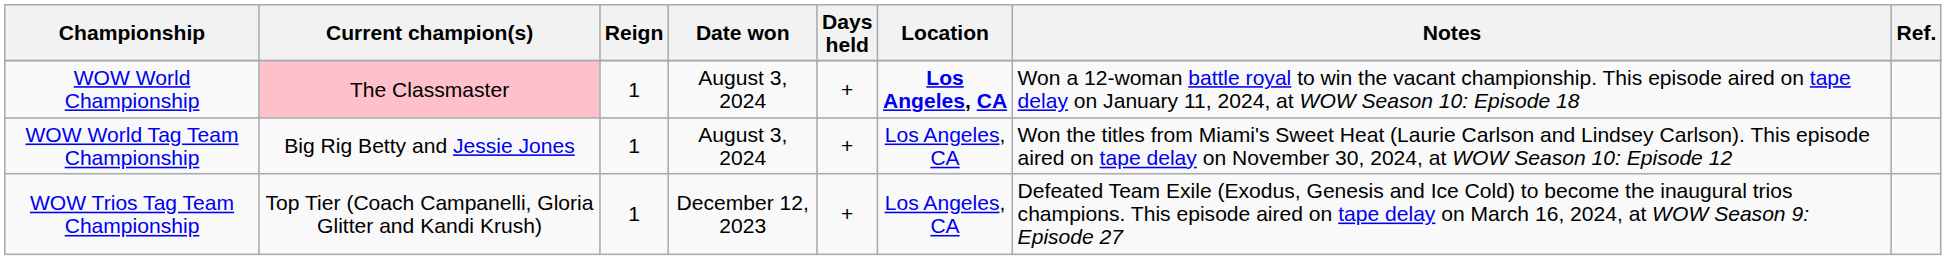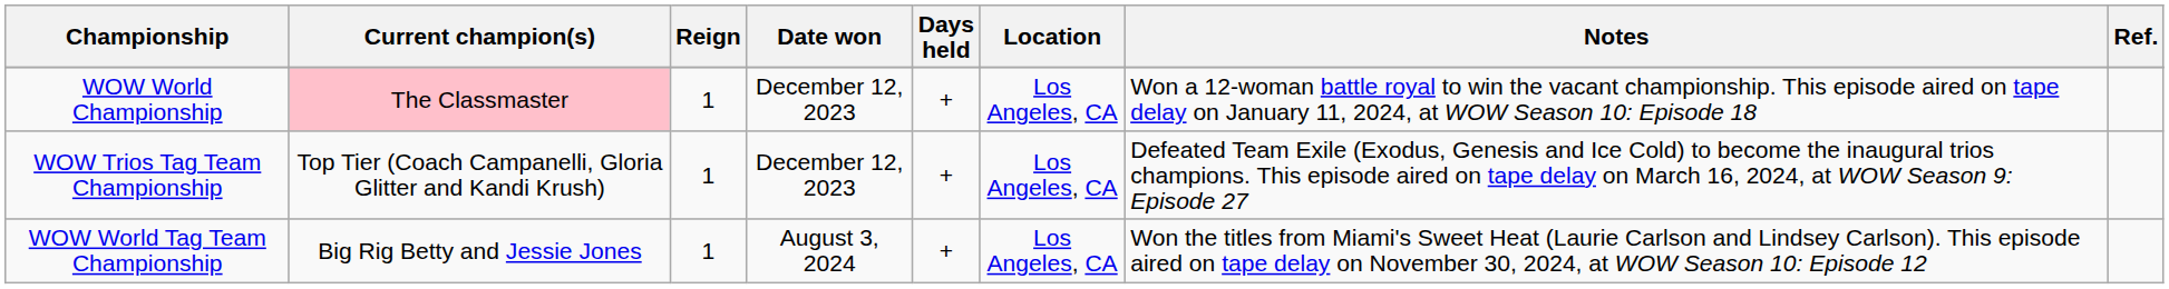 <table class="wikitable sortable" style="text-align: center; font-size:85%;">
 <tr>
 <th>Championship</th>
 <th>Current champion(s)</th>
 <th>Reign</th>
 <th>Date won</th>
 <th>Days<br>held</th>
 <th>Location</th>
 <th>Notes</th>
 <th>Ref.</th>
 </tr>
 <tr>
 </tr>
 <tr>
 <td align="center"><a href='#'>WOW World Championship</a></td>
 <td align="center" style="background: pink;">The Classmaster</td>
 <td align="center">1</td>
-<td align="center">August 3, 2024</td>
+<td align="center">December 12, 2023</td>
 <td align="center">+</td>
-<td align="center"><strong><a href='#'>Los Angeles</a>, <a href='#'>CA</a></strong></td>
+<td align="center"><a href='#'>Los Angeles</a>, <a href='#'>CA</a></td>
 <td align="left">Won a 12-woman <a href='#'>battle royal</a> to win the vacant championship. This episode aired on <a href='#'>tape delay</a> on January 11, 2024, at <em>WOW Season 10: Episode 18</em></td>
+<td align="center"></td>
+</tr>
+<tr>
+<td align="center"><a href='#'>WOW Trios Tag Team Championship</a></td>
+<td align="center">Top Tier (Coach Campanelli, Gloria Glitter and Kandi Krush)</td>
+<td align="center">1</td>
+<td align="center">December 12, 2023</td>
+<td align="center">+</td>
+<td align="center"><a href='#'>Los Angeles</a>, <a href='#'>CA</a></td>
+<td align="left">Defeated Team Exile (Exodus, Genesis and Ice Cold) to become the inaugural trios champions. This episode aired on <a href='#'>tape delay</a> on March 16, 2024, at <em>WOW Season 9: Episode 27</em></td>
 <td align="center"></td>
 </tr>
 <tr>
 <td align="center"><a href='#'>WOW World Tag Team Championship</a></td>
 <td align="center">Big Rig Betty and <a href='#'>Jessie Jones</a></td>
 <td align="center">1</td>
 <td align="center">August 3, 2024</td>
 <td align="center">+</td>
 <td align="center"><a href='#'>Los Angeles</a>, <a href='#'>CA</a></td>
 <td align="left">Won the titles from Miami's Sweet Heat (Laurie Carlson and Lindsey Carlson). This episode aired on <a href='#'>tape delay</a> on November 30, 2024, at <em>WOW Season 10: Episode 12</em></td>
 <td align="center"></td>
 </tr>
-<tr>
-<td align="center"><a href='#'>WOW Trios Tag Team Championship</a></td>
-<td align="center">Top Tier (Coach Campanelli, Gloria Glitter and Kandi Krush)</td>
-<td align="center">1</td>
-<td align="center">December 12, 2023</td>
-<td align="center">+</td>
-<td align="center"><a href='#'>Los Angeles</a>, <a href='#'>CA</a></td>
-<td align="left">Defeated Team Exile (Exodus, Genesis and Ice Cold) to become the inaugural trios champions. This episode aired on <a href='#'>tape delay</a> on March 16, 2024, at <em>WOW Season 9: Episode 27</em></td>
-<td align="center"></td>
-</tr>
 </table>
